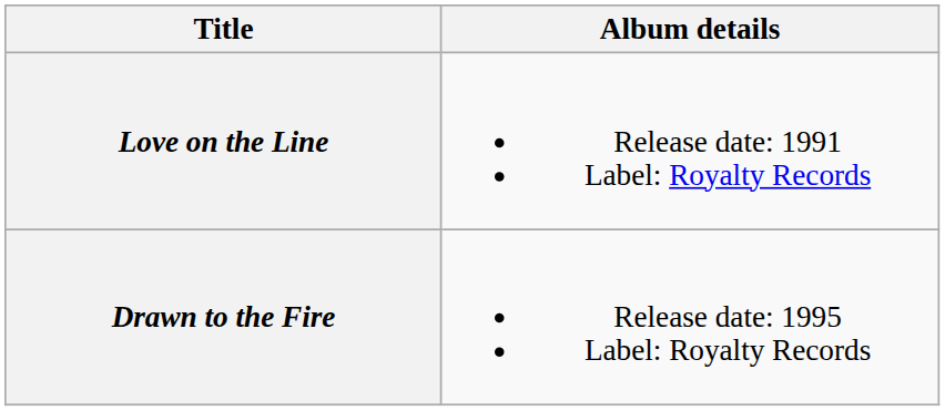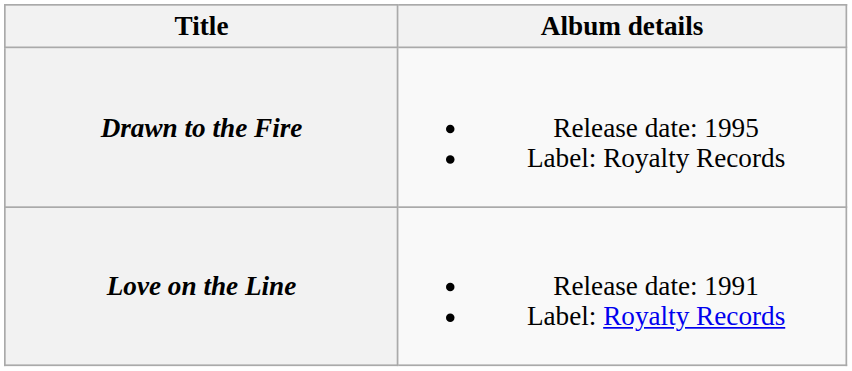 <table class="wikitable plainrowheaders" style="text-align:center;">
 <tr>
 <th style="width:14em;">Title</th>
 <th style="width:16em;">Album details</th>
 </tr>
 <tr>
+<th scope="row"><em>Drawn to the Fire</em></th>
+<td><br><ul><li>Release date: 1995</li><li>Label: Royalty Records</li></ul></td>
+</tr>
+<tr>
 <th scope="row"><em>Love on the Line</em></th>
 <td><br><ul><li>Release date: 1991</li><li>Label: <a href='#'>Royalty Records</a></li></ul></td>
 </tr>
-<tr>
-<th scope="row"><em>Drawn to the Fire</em></th>
-<td><br><ul><li>Release date: 1995</li><li>Label: Royalty Records</li></ul></td>
-</tr>
 </table>
